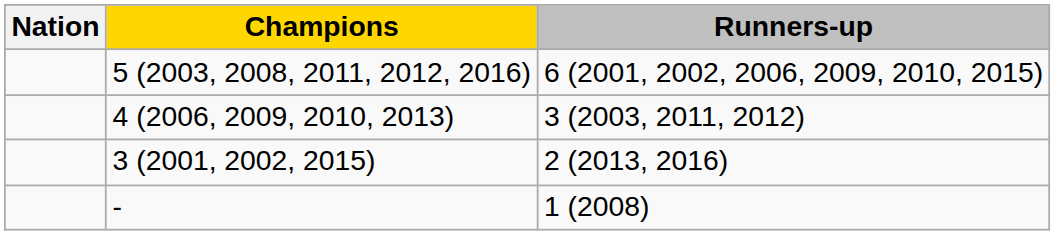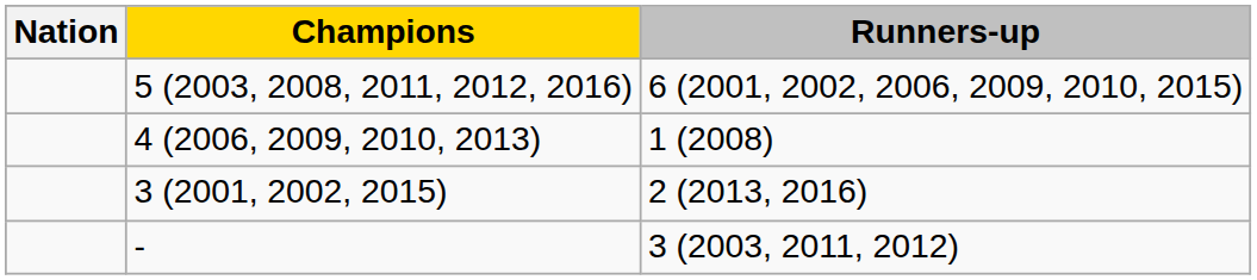 <table class="wikitable">
 <tr>
 <th>Nation</th>
 <th style="background-color:gold;">Champions</th>
 <th style="background-color:silver;">Runners-up</th>
 </tr>
 <tr>
 <td align=left></td>
 <td>5 (2003, 2008, 2011, 2012, 2016)</td>
 <td>6 (2001, 2002, 2006, 2009, 2010, 2015)</td>
 </tr>
 <tr>
 <td align=left></td>
 <td>4 (2006, 2009, 2010, 2013)</td>
-<td>3 (2003, 2011, 2012)</td>
+<td>1 (2008)</td>
 </tr>
 <tr>
 <td align=left></td>
 <td>3 (2001, 2002, 2015)</td>
 <td>2 (2013, 2016)</td>
 </tr>
 <tr>
 <td align=left></td>
 <td>-</td>
-<td>1 (2008)</td>
+<td>3 (2003, 2011, 2012)</td>
 </tr>
 </table>
